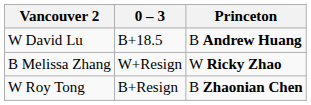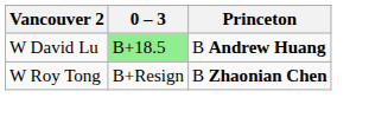 <table class="wikitable">
 <tr>
 <th>Vancouver 2</th>
 <th>0 – 3</th>
 <th>Princeton</th>
 </tr>
 <tr>
 <td>W David Lu</td>
-<td>B+18.5</td>
+<td style="background: lightgreen;">B+18.5</td>
 <td>B <strong>Andrew Huang</strong></td>
-</tr>
-<tr>
-<td>B Melissa Zhang</td>
-<td>W+Resign</td>
-<td>W <strong>Ricky Zhao</strong></td>
 </tr>
 <tr>
 <td>W Roy Tong</td>
 <td>B+Resign</td>
 <td>B <strong>Zhaonian Chen</strong></td>
 </tr>
 </table>
